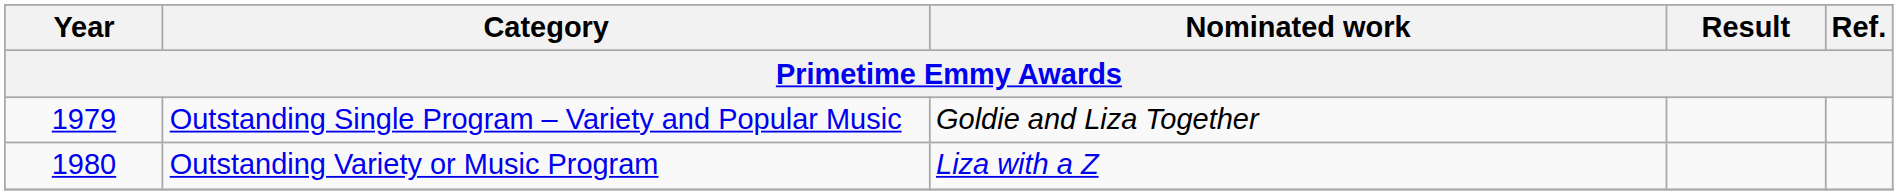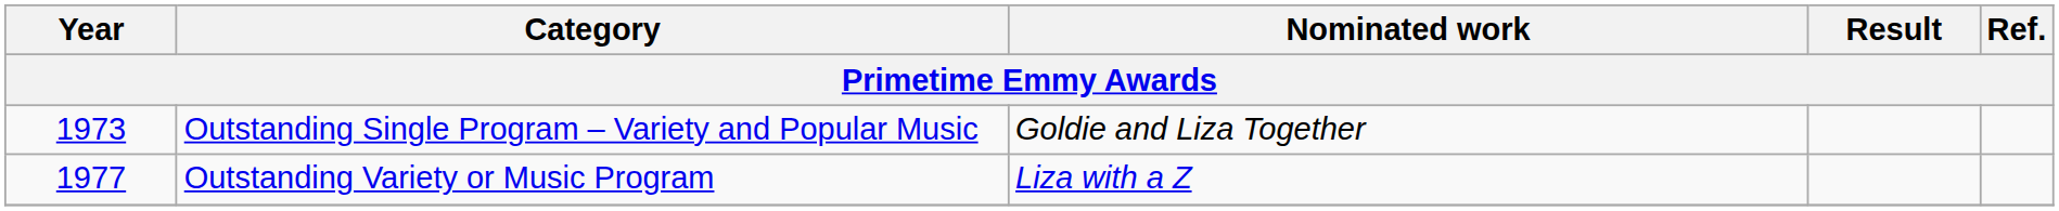 <table class=wikitable>
 <tr>
 <th scope="col" style="width:5em;">Year</th>
 <th scope="col" style="width:26em;">Category</th>
 <th scope="col" style="width:25em;">Nominated work</th>
 <th scope="col" style="width:5em;">Result</th>
 <th>Ref.</th>
 </tr>
 <tr>
 <th colspan=5><a href='#'>Primetime Emmy Awards</a></th>
 </tr>
 <tr>
-<td style="text-align:center;"><a href='#'>1979</a></td>
+<td style="text-align:center;"><a href='#'>1973</a></td>
 <td><a href='#'>Outstanding Single Program – Variety and Popular Music</a></td>
 <td><em>Goldie and Liza Together</em></td>
 <td></td>
 <td style="text-align:center;"></td>
 </tr>
 <tr>
-<td style="text-align:center;"><a href='#'>1980</a></td>
+<td style="text-align:center;"><a href='#'>1977</a></td>
 <td><a href='#'>Outstanding Variety or Music Program</a></td>
 <td><em><a href='#'>Liza with a Z</a></em></td>
 <td></td>
 <td style="text-align:center;"></td>
 </tr>
 <tr>
 </tr>
 </table>
